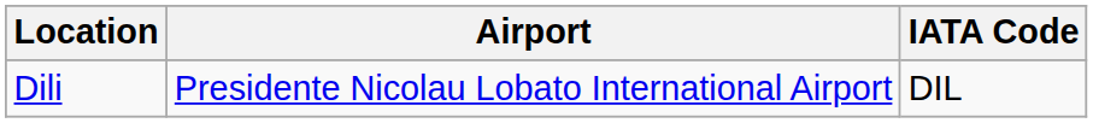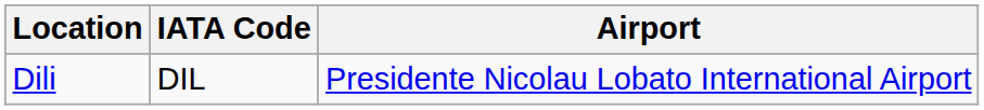 <table class="wikitable">
 <tr>
 <th>Location</th>
+<th>IATA Code</th>
 <th>Airport</th>
-<th>IATA Code</th>
 </tr>
 <tr>
 <td><a href='#'>Dili</a></td>
+<td>DIL</td>
 <td><a href='#'>Presidente Nicolau Lobato International Airport</a></td>
-<td>DIL</td>
 </tr>
 </table>
